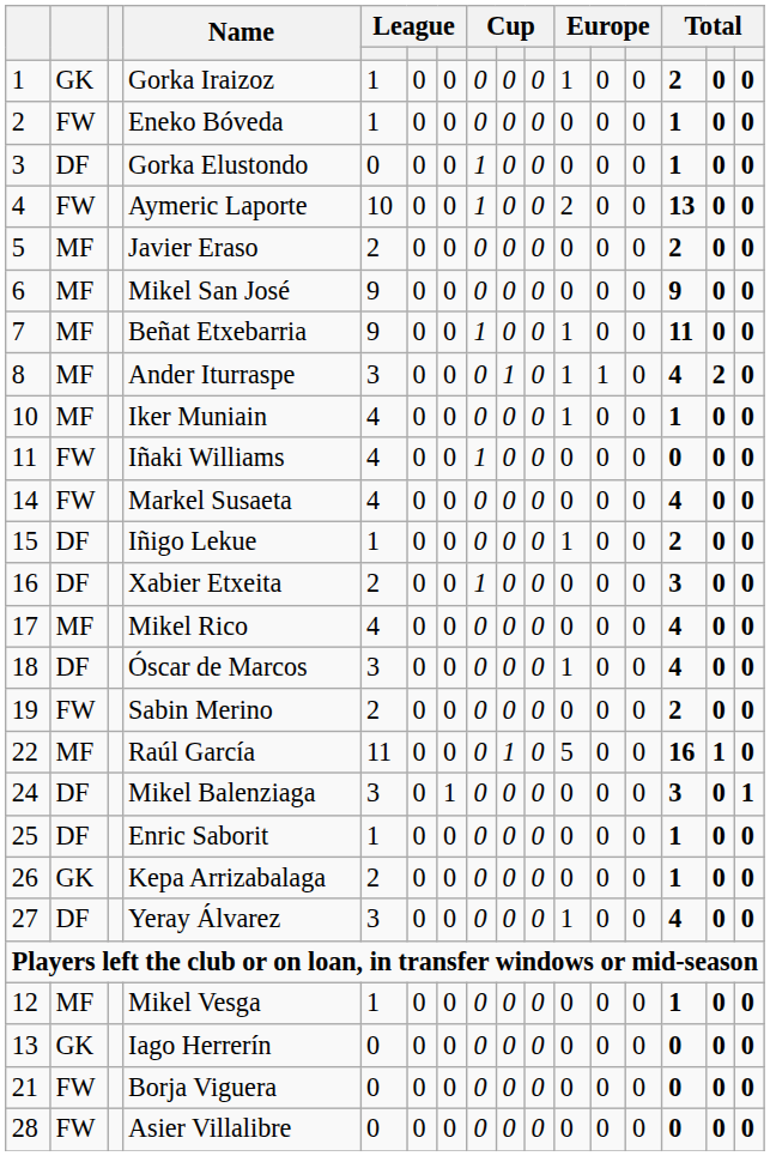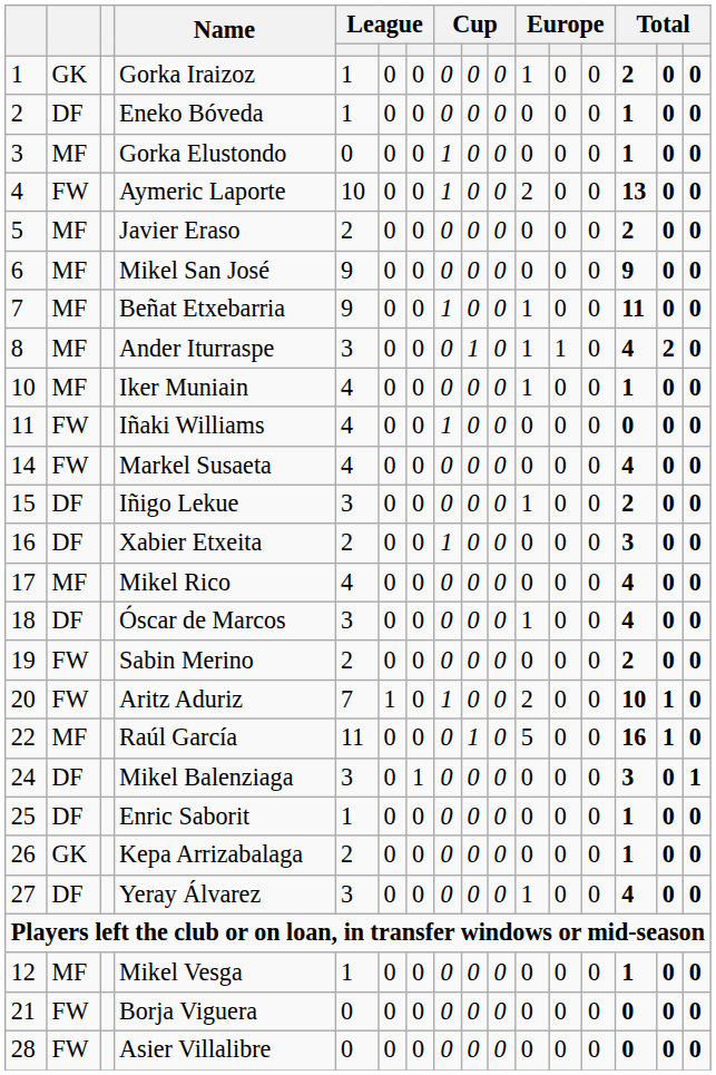 <table class="wikitable sortable">
 <tr>
 <th rowspan=2></th>
 <th rowspan=2></th>
 <th rowspan=2></th>
 <th rowspan=2>Name</th>
 <th colspan=3>League</th>
 <th colspan=3>Cup</th>
 <th colspan=3>Europe</th>
 <th colspan=3>Total</th>
 </tr>
 <tr>
 <th></th>
 <th></th>
 <th></th>
 <th></th>
 <th></th>
 <th></th>
 <th></th>
 <th></th>
 <th></th>
 <th></th>
 <th></th>
 <th></th>
 </tr>
 <tr>
 <td>1</td>
 <td>GK</td>
 <td></td>
 <td>Gorka Iraizoz</td>
 <td>1</td>
 <td>0</td>
 <td>0</td>
 <td><em>0</em></td>
 <td><em>0</em></td>
 <td><em>0</em></td>
 <td>1</td>
 <td>0</td>
 <td>0</td>
 <td><strong>2</strong></td>
 <td><strong>0</strong></td>
 <td><strong>0</strong></td>
 </tr>
 <tr>
 <td>2</td>
-<td>FW</td>
+<td>DF</td>
 <td></td>
 <td>Eneko Bóveda</td>
 <td>1</td>
 <td>0</td>
 <td>0</td>
 <td><em>0</em></td>
 <td><em>0</em></td>
 <td><em>0</em></td>
 <td>0</td>
 <td>0</td>
 <td>0</td>
 <td><strong>1</strong></td>
 <td><strong>0</strong></td>
 <td><strong>0</strong></td>
 </tr>
 <tr>
 <td>3</td>
-<td>DF</td>
+<td>MF</td>
 <td></td>
 <td>Gorka Elustondo</td>
 <td>0</td>
 <td>0</td>
 <td>0</td>
 <td><em>1</em></td>
 <td><em>0</em></td>
 <td><em>0</em></td>
 <td>0</td>
 <td>0</td>
 <td>0</td>
 <td><strong>1</strong></td>
 <td><strong>0</strong></td>
 <td><strong>0</strong></td>
 </tr>
 <tr>
 <td>4</td>
 <td>FW</td>
 <td></td>
 <td>Aymeric Laporte</td>
 <td>10</td>
 <td>0</td>
 <td>0</td>
 <td><em>1</em></td>
 <td><em>0</em></td>
 <td><em>0</em></td>
 <td>2</td>
 <td>0</td>
 <td>0</td>
 <td><strong>13</strong></td>
 <td><strong>0</strong></td>
 <td><strong>0</strong></td>
 </tr>
 <tr>
 <td>5</td>
 <td>MF</td>
 <td></td>
 <td>Javier Eraso</td>
 <td>2</td>
 <td>0</td>
 <td>0</td>
 <td><em>0</em></td>
 <td><em>0</em></td>
 <td><em>0</em></td>
 <td>0</td>
 <td>0</td>
 <td>0</td>
 <td><strong>2</strong></td>
 <td><strong>0</strong></td>
 <td><strong>0</strong></td>
 </tr>
 <tr>
 <td>6</td>
 <td>MF</td>
 <td></td>
 <td>Mikel San José</td>
 <td>9</td>
 <td>0</td>
 <td>0</td>
 <td><em>0</em></td>
 <td><em>0</em></td>
 <td><em>0</em></td>
 <td>0</td>
 <td>0</td>
 <td>0</td>
 <td><strong>9</strong></td>
 <td><strong>0</strong></td>
 <td><strong>0</strong></td>
 </tr>
 <tr>
 <td>7</td>
 <td>MF</td>
 <td></td>
 <td>Beñat Etxebarria</td>
 <td>9</td>
 <td>0</td>
 <td>0</td>
 <td><em>1</em></td>
 <td><em>0</em></td>
 <td><em>0</em></td>
 <td>1</td>
 <td>0</td>
 <td>0</td>
 <td><strong>11</strong></td>
 <td><strong>0</strong></td>
 <td><strong>0</strong></td>
 </tr>
 <tr>
 <td>8</td>
 <td>MF</td>
 <td></td>
 <td>Ander Iturraspe</td>
 <td>3</td>
 <td>0</td>
 <td>0</td>
 <td><em>0</em></td>
 <td><em>1</em></td>
 <td><em>0</em></td>
 <td>1</td>
 <td>1</td>
 <td>0</td>
 <td><strong>4</strong></td>
 <td><strong>2</strong></td>
 <td><strong>0</strong></td>
 </tr>
 <tr>
 <td>10</td>
 <td>MF</td>
 <td></td>
 <td>Iker Muniain</td>
 <td>4</td>
 <td>0</td>
 <td>0</td>
 <td><em>0</em></td>
 <td><em>0</em></td>
 <td><em>0</em></td>
 <td>1</td>
 <td>0</td>
 <td>0</td>
 <td><strong>1</strong></td>
 <td><strong>0</strong></td>
 <td><strong>0</strong></td>
 </tr>
 <tr>
 <td>11</td>
 <td>FW</td>
 <td></td>
 <td>Iñaki Williams</td>
 <td>4</td>
 <td>0</td>
 <td>0</td>
 <td><em>1</em></td>
 <td><em>0</em></td>
 <td><em>0</em></td>
 <td>0</td>
 <td>0</td>
 <td>0</td>
 <td><strong>0</strong></td>
 <td><strong>0</strong></td>
 <td><strong>0</strong></td>
 </tr>
 <tr>
 <td>14</td>
 <td>FW</td>
 <td></td>
 <td>Markel Susaeta</td>
 <td>4</td>
 <td>0</td>
 <td>0</td>
 <td><em>0</em></td>
 <td><em>0</em></td>
 <td><em>0</em></td>
 <td>0</td>
 <td>0</td>
 <td>0</td>
 <td><strong>4</strong></td>
 <td><strong>0</strong></td>
 <td><strong>0</strong></td>
 </tr>
 <tr>
 <td>15</td>
 <td>DF</td>
 <td></td>
 <td>Iñigo Lekue</td>
-<td>1</td>
+<td>3</td>
 <td>0</td>
 <td>0</td>
 <td><em>0</em></td>
 <td><em>0</em></td>
 <td><em>0</em></td>
 <td>1</td>
 <td>0</td>
 <td>0</td>
 <td><strong>2</strong></td>
 <td><strong>0</strong></td>
 <td><strong>0</strong></td>
 </tr>
 <tr>
 <td>16</td>
 <td>DF</td>
 <td></td>
 <td>Xabier Etxeita</td>
 <td>2</td>
 <td>0</td>
 <td>0</td>
 <td><em>1</em></td>
 <td><em>0</em></td>
 <td><em>0</em></td>
 <td>0</td>
 <td>0</td>
 <td>0</td>
 <td><strong>3</strong></td>
 <td><strong>0</strong></td>
 <td><strong>0</strong></td>
 </tr>
 <tr>
 <td>17</td>
 <td>MF</td>
 <td></td>
 <td>Mikel Rico</td>
 <td>4</td>
 <td>0</td>
 <td>0</td>
 <td><em>0</em></td>
 <td><em>0</em></td>
 <td><em>0</em></td>
 <td>0</td>
 <td>0</td>
 <td>0</td>
 <td><strong>4</strong></td>
 <td><strong>0</strong></td>
 <td><strong>0</strong></td>
 </tr>
 <tr>
 <td>18</td>
 <td>DF</td>
 <td></td>
 <td>Óscar de Marcos</td>
 <td>3</td>
 <td>0</td>
 <td>0</td>
 <td><em>0</em></td>
 <td><em>0</em></td>
 <td><em>0</em></td>
 <td>1</td>
 <td>0</td>
 <td>0</td>
 <td><strong>4</strong></td>
 <td><strong>0</strong></td>
 <td><strong>0</strong></td>
 </tr>
 <tr>
 <td>19</td>
 <td>FW</td>
 <td></td>
 <td>Sabin Merino</td>
 <td>2</td>
 <td>0</td>
 <td>0</td>
 <td><em>0</em></td>
 <td><em>0</em></td>
 <td><em>0</em></td>
 <td>0</td>
 <td>0</td>
 <td>0</td>
 <td><strong>2</strong></td>
 <td><strong>0</strong></td>
+<td><strong>0</strong></td>
+</tr>
+<tr>
+<td>20</td>
+<td>FW</td>
+<td></td>
+<td>Aritz Aduriz</td>
+<td>7</td>
+<td>1</td>
+<td>0</td>
+<td><em>1</em></td>
+<td><em>0</em></td>
+<td><em>0</em></td>
+<td>2</td>
+<td>0</td>
+<td>0</td>
+<td><strong>10</strong></td>
+<td><strong>1</strong></td>
 <td><strong>0</strong></td>
 </tr>
 <tr>
 <td>22</td>
 <td>MF</td>
 <td></td>
 <td>Raúl García</td>
 <td>11</td>
 <td>0</td>
 <td>0</td>
 <td><em>0</em></td>
 <td><em>1</em></td>
 <td><em>0</em></td>
 <td>5</td>
 <td>0</td>
 <td>0</td>
 <td><strong>16</strong></td>
 <td><strong>1</strong></td>
 <td><strong>0</strong></td>
 </tr>
 <tr>
 <td>24</td>
 <td>DF</td>
 <td></td>
 <td>Mikel Balenziaga</td>
 <td>3</td>
 <td>0</td>
 <td>1</td>
 <td><em>0</em></td>
 <td><em>0</em></td>
 <td><em>0</em></td>
 <td>0</td>
 <td>0</td>
 <td>0</td>
 <td><strong>3</strong></td>
 <td><strong>0</strong></td>
 <td><strong>1</strong></td>
 </tr>
 <tr>
 <td>25</td>
 <td>DF</td>
 <td></td>
 <td>Enric Saborit</td>
 <td>1</td>
 <td>0</td>
 <td>0</td>
 <td><em>0</em></td>
 <td><em>0</em></td>
 <td><em>0</em></td>
 <td>0</td>
 <td>0</td>
 <td>0</td>
 <td><strong>1</strong></td>
 <td><strong>0</strong></td>
 <td><strong>0</strong></td>
 </tr>
 <tr>
 <td>26</td>
 <td>GK</td>
 <td></td>
 <td>Kepa Arrizabalaga</td>
 <td>2</td>
 <td>0</td>
 <td>0</td>
 <td><em>0</em></td>
 <td><em>0</em></td>
 <td><em>0</em></td>
 <td>0</td>
 <td>0</td>
 <td>0</td>
 <td><strong>1</strong></td>
 <td><strong>0</strong></td>
 <td><strong>0</strong></td>
 </tr>
 <tr>
 <td>27</td>
 <td>DF</td>
 <td></td>
 <td>Yeray Álvarez</td>
 <td>3</td>
 <td>0</td>
 <td>0</td>
 <td><em>0</em></td>
 <td><em>0</em></td>
 <td><em>0</em></td>
 <td>1</td>
 <td>0</td>
 <td>0</td>
 <td><strong>4</strong></td>
 <td><strong>0</strong></td>
 <td><strong>0</strong></td>
 </tr>
 <tr>
 <td colspan=16><strong>Players left the club or on loan, in transfer windows or mid-season</strong></td>
 </tr>
 <tr>
 <td>12</td>
 <td>MF</td>
 <td></td>
 <td>Mikel Vesga</td>
 <td>1</td>
 <td>0</td>
 <td>0</td>
 <td><em>0</em></td>
 <td><em>0</em></td>
 <td><em>0</em></td>
 <td>0</td>
 <td>0</td>
 <td>0</td>
 <td><strong>1</strong></td>
 <td><strong>0</strong></td>
 <td><strong>0</strong></td>
 </tr>
 <tr>
-<td>13</td>
-<td>GK</td>
-<td></td>
-<td>Iago Herrerín</td>
-<td>0</td>
-<td>0</td>
-<td>0</td>
-<td><em>0</em></td>
-<td><em>0</em></td>
-<td><em>0</em></td>
-<td>0</td>
-<td>0</td>
-<td>0</td>
-<td><strong>0</strong></td>
-<td><strong>0</strong></td>
-<td><strong>0</strong></td>
-</tr>
-<tr>
 <td>21</td>
 <td>FW</td>
 <td></td>
 <td>Borja Viguera</td>
 <td>0</td>
 <td>0</td>
 <td>0</td>
 <td><em>0</em></td>
 <td><em>0</em></td>
 <td><em>0</em></td>
 <td>0</td>
 <td>0</td>
 <td>0</td>
 <td><strong>0</strong></td>
 <td><strong>0</strong></td>
 <td><strong>0</strong></td>
 </tr>
 <tr>
 <td>28</td>
 <td>FW</td>
 <td></td>
 <td>Asier Villalibre</td>
 <td>0</td>
 <td>0</td>
 <td>0</td>
 <td><em>0</em></td>
 <td><em>0</em></td>
 <td><em>0</em></td>
 <td>0</td>
 <td>0</td>
 <td>0</td>
 <td><strong>0</strong></td>
 <td><strong>0</strong></td>
 <td><strong>0</strong></td>
 </tr>
 </table>
